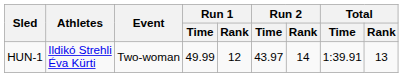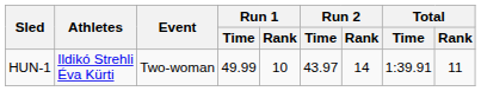 <table class="wikitable" border="1" style="font-size:90%">
 <tr>
 <th rowspan="2">Sled</th>
 <th rowspan="2">Athletes</th>
 <th rowspan="2">Event</th>
 <th colspan="2">Run 1</th>
 <th colspan="2">Run 2</th>
 <th colspan="2">Total</th>
 </tr>
 <tr>
 <th>Time</th>
 <th>Rank</th>
 <th>Time</th>
 <th>Rank</th>
 <th>Time</th>
 <th>Rank</th>
 </tr>
 <tr>
 <td align="center">HUN-1</td>
 <td><a href='#'>Ildikó Strehli</a><br><a href='#'>Éva Kürti</a></td>
 <td>Two-woman</td>
 <td align="center">49.99</td>
-<td align="center">12</td>
+<td align="center">10</td>
 <td align="center">43.97</td>
 <td align="center">14</td>
 <td align="center">1:39.91</td>
-<td align="center">13</td>
+<td align="center">11</td>
 </tr>
 </table>
